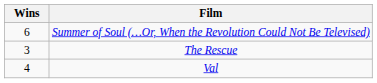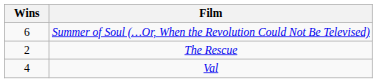 <table class="wikitable plainrowheaders" style="text-align: center;">
 <tr>
 <th scope="col" style="width:55px;">Wins</th>
 <th scope="col" style="text-align:center;">Film</th>
 </tr>
 <tr>
 <td>6</td>
 <td><em><a href='#'>Summer of Soul (…Or, When the Revolution Could Not Be Televised)</a></em></td>
 </tr>
 <tr>
-<td>3</td>
+<td>2</td>
 <td><em><a href='#'>The Rescue</a></em></td>
 </tr>
 <tr>
 <td>4</td>
 <td><em><a href='#'>Val</a></em></td>
 </tr>
 </table>
